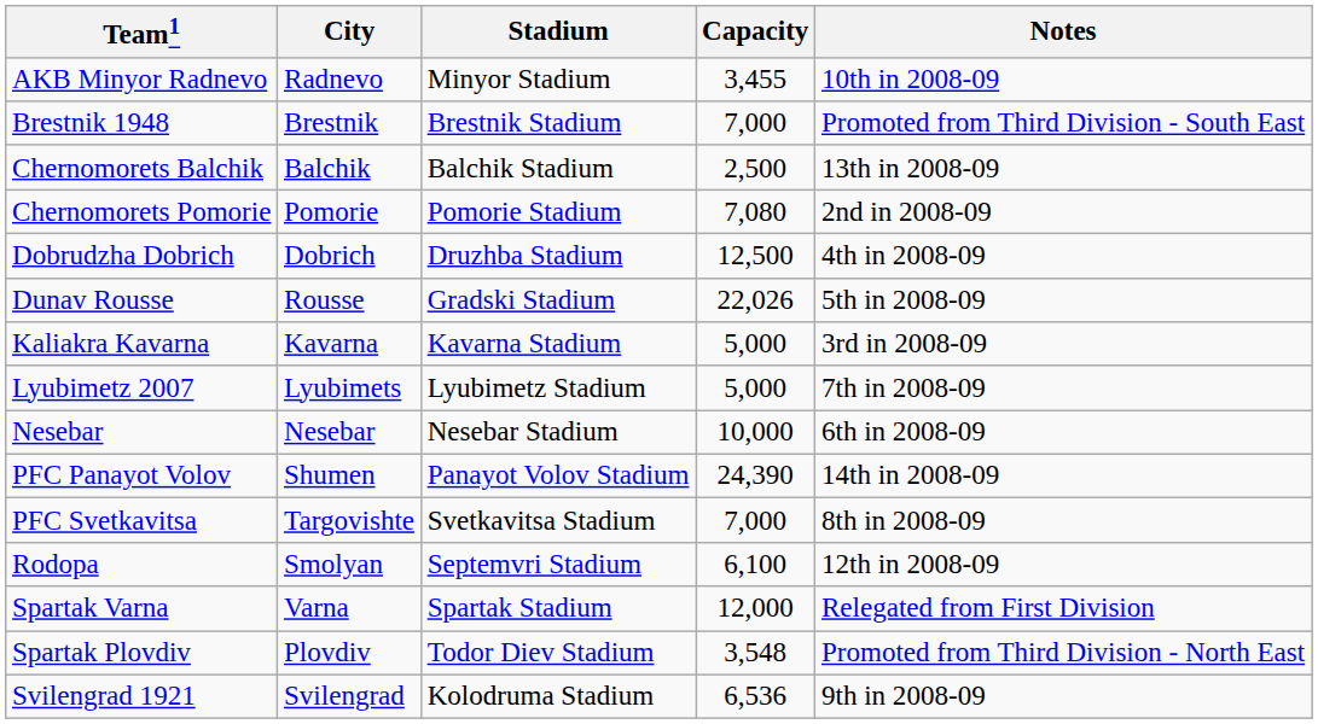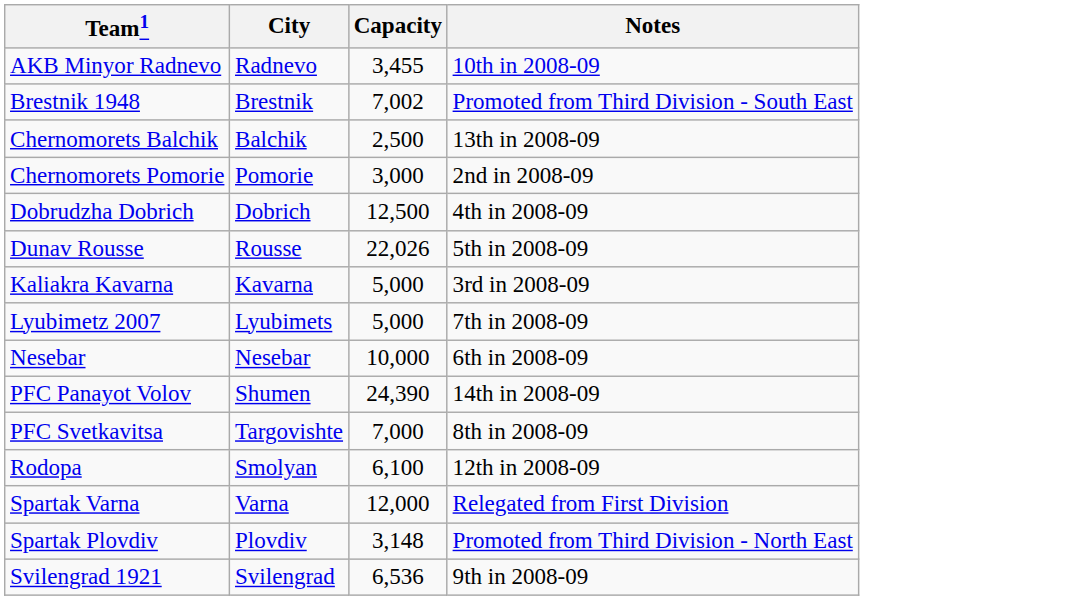 <table class="wikitable sortable">
 <tr>
 <th>Team<a href='#'><sup>1</sup></a></th>
 <th>City</th>
-<th>Stadium</th>
 <th>Capacity</th>
 <th>Notes</th>
 </tr>
 <tr>
 <td><a href='#'>AKB Minyor Radnevo</a></td>
 <td><a href='#'>Radnevo</a></td>
-<td>Minyor Stadium</td>
 <td align="center">3,455</td>
 <td><a href='#'>10th in 2008-09</a></td>
 </tr>
 <tr>
 <td><a href='#'>Brestnik 1948</a></td>
 <td><a href='#'>Brestnik</a></td>
-<td><a href='#'>Brestnik Stadium</a></td>
-<td align="center">7,000</td>
+<td align="center">7,002</td>
 <td><a href='#'>Promoted from Third Division - South East</a></td>
 </tr>
 <tr>
 <td><a href='#'>Chernomorets Balchik</a></td>
 <td><a href='#'>Balchik</a></td>
-<td>Balchik Stadium</td>
 <td align="center">2,500</td>
 <td>13th in 2008-09</td>
 </tr>
 <tr>
 <td><a href='#'>Chernomorets Pomorie</a></td>
 <td><a href='#'>Pomorie</a></td>
-<td><a href='#'>Pomorie Stadium</a></td>
-<td align="center">7,080</td>
+<td align="center">3,000</td>
 <td>2nd in 2008-09</td>
 </tr>
 <tr>
 <td><a href='#'>Dobrudzha Dobrich</a></td>
 <td><a href='#'>Dobrich</a></td>
-<td><a href='#'>Druzhba Stadium</a></td>
 <td align="center">12,500</td>
 <td>4th in 2008-09</td>
 </tr>
 <tr>
 <td><a href='#'>Dunav Rousse</a></td>
 <td><a href='#'>Rousse</a></td>
-<td><a href='#'>Gradski Stadium</a></td>
 <td align="center">22,026</td>
 <td>5th in 2008-09</td>
 </tr>
 <tr>
 <td><a href='#'>Kaliakra Kavarna</a></td>
 <td><a href='#'>Kavarna</a></td>
-<td><a href='#'>Kavarna Stadium</a></td>
 <td align="center">5,000</td>
 <td>3rd in 2008-09</td>
 </tr>
 <tr>
 <td><a href='#'>Lyubimetz 2007</a></td>
 <td><a href='#'>Lyubimets</a></td>
-<td>Lyubimetz Stadium</td>
 <td align="center">5,000</td>
 <td>7th in 2008-09</td>
 </tr>
 <tr>
 <td><a href='#'>Nesebar</a></td>
 <td><a href='#'>Nesebar</a></td>
-<td>Nesebar Stadium</td>
 <td align="center">10,000</td>
 <td>6th in 2008-09</td>
 </tr>
 <tr>
 <td><a href='#'>PFC Panayot Volov</a></td>
 <td><a href='#'>Shumen</a></td>
-<td><a href='#'>Panayot Volov Stadium</a></td>
 <td align="center">24,390</td>
 <td>14th in 2008-09</td>
 </tr>
 <tr>
 <td><a href='#'>PFC Svetkavitsa</a></td>
 <td><a href='#'>Targovishte</a></td>
-<td>Svetkavitsa Stadium</td>
 <td align="center">7,000</td>
 <td>8th in 2008-09</td>
 </tr>
 <tr>
 <td><a href='#'>Rodopa</a></td>
 <td><a href='#'>Smolyan</a></td>
-<td><a href='#'>Septemvri Stadium</a></td>
 <td align="center">6,100</td>
 <td>12th in 2008-09</td>
 </tr>
 <tr>
 <td><a href='#'>Spartak Varna</a></td>
 <td><a href='#'>Varna</a></td>
-<td><a href='#'>Spartak Stadium</a></td>
 <td align="center">12,000</td>
 <td><a href='#'>Relegated from First Division</a></td>
 </tr>
 <tr>
 <td><a href='#'>Spartak Plovdiv</a></td>
 <td><a href='#'>Plovdiv</a></td>
-<td><a href='#'>Todor Diev Stadium</a></td>
-<td align="center">3,548</td>
+<td align="center">3,148</td>
 <td><a href='#'>Promoted from Third Division - North East</a></td>
 </tr>
 <tr>
 <td><a href='#'>Svilengrad 1921</a></td>
 <td><a href='#'>Svilengrad</a></td>
-<td>Kolodruma Stadium</td>
 <td align="center">6,536</td>
 <td>9th in 2008-09</td>
 </tr>
 </table>
